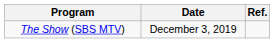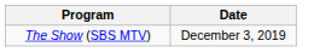 <table class="wikitable" style="text-align:center;">
 <tr>
 <th width="200">Program</th>
 <th width="150">Date</th>
-<th>Ref.</th>
 </tr>
 <tr>
 <td><em><a href='#'>The Show</a></em> (<a href='#'>SBS MTV</a>)</td>
 <td>December 3, 2019</td>
-<td></td>
 </tr>
 </table>
